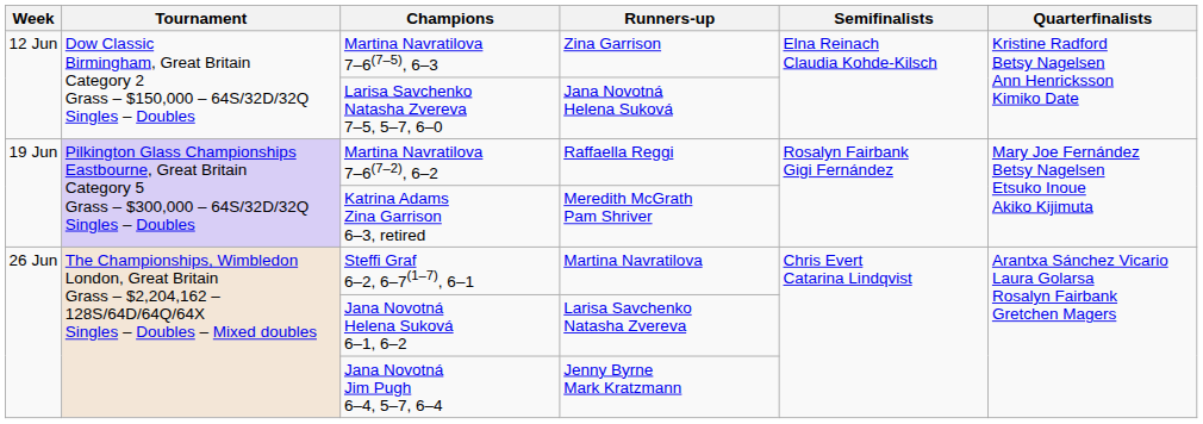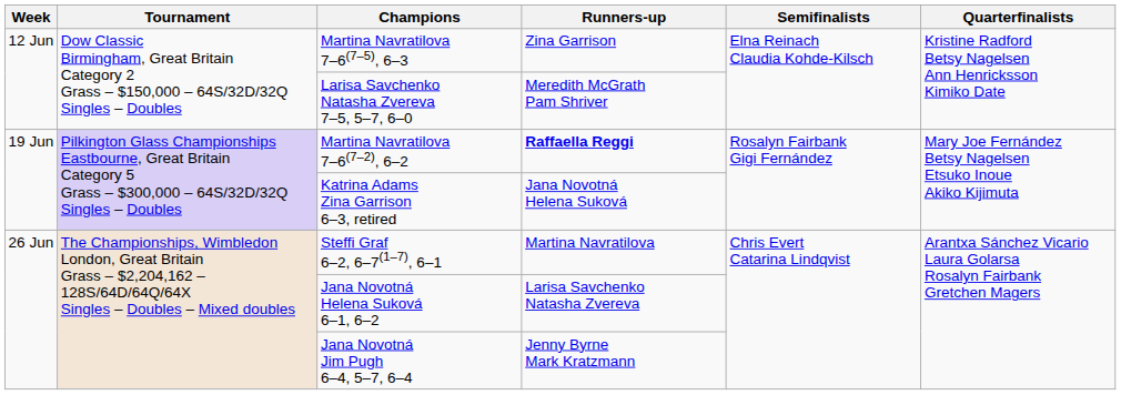 <table class=wikitable style=font-size:95%>
 <tr>
 <th style="width:46px;">Week</th>
 <th style="width:256px;">Tournament</th>
 <th style="width:200px;">Champions</th>
 <th style="width:200px;">Runners-up</th>
 <th style="width:190px;">Semifinalists</th>
 <th style="width:190px;">Quarterfinalists</th>
 </tr>
 <tr valign="top">
 <td rowspan=2>12 Jun</td>
 <td rowspan=2><a href='#'>Dow Classic</a><br><a href='#'>Birmingham</a>, Great Britain<br>Category 2  <br>Grass – $150,000 – 64S/32D/32Q <br><a href='#'>Singles</a> – <a href='#'>Doubles</a></td>
 <td> <a href='#'>Martina Navratilova</a><br>7–6<sup>(7–5)</sup>, 6–3</td>
 <td> <a href='#'>Zina Garrison</a></td>
 <td rowspan=2> <a href='#'>Elna Reinach</a><br> <a href='#'>Claudia Kohde-Kilsch</a></td>
 <td rowspan=2> <a href='#'>Kristine Radford</a><br> <a href='#'>Betsy Nagelsen</a><br> <a href='#'>Ann Henricksson</a><br> <a href='#'>Kimiko Date</a></td>
 </tr>
 <tr valign="top">
 <td> <a href='#'>Larisa Savchenko</a><br> <a href='#'>Natasha Zvereva</a><br>7–5, 5–7, 6–0</td>
-<td> <a href='#'>Jana Novotná</a><br> <a href='#'>Helena Suková</a></td>
+<td> <a href='#'>Meredith McGrath</a><br> <a href='#'>Pam Shriver</a></td>
 </tr>
 <tr valign="top">
 <td rowspan=2>19 Jun</td>
 <td rowspan=2 style="background:#d8cef6;"><a href='#'>Pilkington Glass Championships</a><br><a href='#'>Eastbourne</a>, Great Britain<br>Category 5  <br>Grass – $300,000 – 64S/32D/32Q <br><a href='#'>Singles</a> – <a href='#'>Doubles</a></td>
 <td> <a href='#'>Martina Navratilova</a><br>7–6<sup>(7–2)</sup>, 6–2</td>
-<td> <a href='#'>Raffaella Reggi</a></td>
+<td><strong> <a href='#'>Raffaella Reggi</a></strong></td>
 <td rowspan=2> <a href='#'>Rosalyn Fairbank</a><br> <a href='#'>Gigi Fernández</a></td>
 <td rowspan=2> <a href='#'>Mary Joe Fernández</a><br> <a href='#'>Betsy Nagelsen</a><br> <a href='#'>Etsuko Inoue</a><br> <a href='#'>Akiko Kijimuta</a></td>
 </tr>
 <tr valign="top">
 <td> <a href='#'>Katrina Adams</a><br> <a href='#'>Zina Garrison</a><br>6–3, retired</td>
-<td> <a href='#'>Meredith McGrath</a><br> <a href='#'>Pam Shriver</a></td>
+<td> <a href='#'>Jana Novotná</a><br> <a href='#'>Helena Suková</a></td>
 </tr>
 <tr valign="top">
 <td rowspan=3>26 Jun</td>
 <td rowspan=3 style="background:#F3E6D7;"><a href='#'>The Championships, Wimbledon</a><br>London, Great Britain<br>Grass – $2,204,162 – 128S/64D/64Q/64X <br><a href='#'>Singles</a> – <a href='#'>Doubles</a> – <a href='#'>Mixed doubles</a></td>
 <td> <a href='#'>Steffi Graf</a><br>6–2, 6–7<sup>(1–7)</sup>, 6–1</td>
 <td> <a href='#'>Martina Navratilova</a></td>
 <td rowspan=3> <a href='#'>Chris Evert</a><br> <a href='#'>Catarina Lindqvist</a></td>
 <td rowspan=3> <a href='#'>Arantxa Sánchez Vicario</a><br> <a href='#'>Laura Golarsa</a><br> <a href='#'>Rosalyn Fairbank</a><br> <a href='#'>Gretchen Magers</a></td>
 </tr>
 <tr valign="top">
 <td> <a href='#'>Jana Novotná</a><br> <a href='#'>Helena Suková</a><br>6–1, 6–2</td>
 <td> <a href='#'>Larisa Savchenko</a><br> <a href='#'>Natasha Zvereva</a></td>
 </tr>
 <tr valign="top">
 <td> <a href='#'>Jana Novotná</a><br> <a href='#'>Jim Pugh</a><br>6–4, 5–7, 6–4</td>
 <td> <a href='#'>Jenny Byrne</a><br> <a href='#'>Mark Kratzmann</a></td>
 </tr>
 </table>
